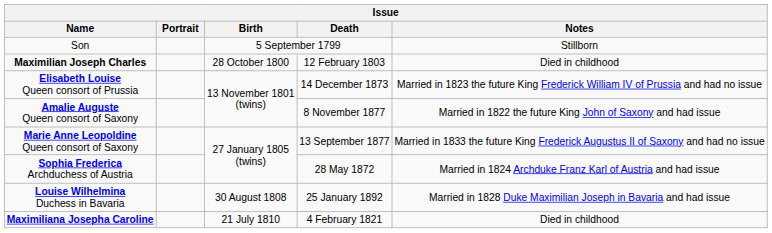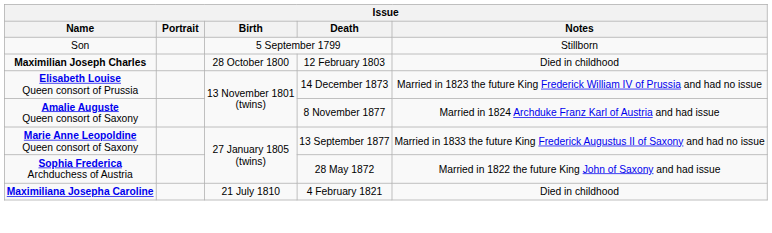 <table class="wikitable collapsible collapsed" style="font-size:88%; min-width:45em">
 <tr>
 <th colspan=5>Issue</th>
 </tr>
 <tr>
 <th>Name</th>
 <th width=60px>Portrait</th>
 <th>Birth</th>
 <th>Death</th>
 <th>Notes</th>
 </tr>
 <tr>
 <td align=center>Son</td>
 <td align=center></td>
 <td align="center" colspan="2">5 September 1799</td>
 <td align=center>Stillborn</td>
 </tr>
 <tr>
 <td align=center><strong>Maximilian Joseph Charles</strong></td>
 <td align=center></td>
 <td align=center>28 October 1800</td>
 <td align=center>12 February 1803</td>
 <td align=center>Died in childhood</td>
 </tr>
 <tr>
 <td align=center><strong><a href='#'>Elisabeth Louise</a></strong><br>Queen consort of Prussia</td>
 <td align=center></td>
 <td align="center" rowspan="2">13 November 1801<br>(twins)</td>
 <td align=center>14 December 1873</td>
 <td align=center>Married in 1823 the future King <a href='#'>Frederick William IV of Prussia</a> and had no issue</td>
 </tr>
 <tr>
 <td align=center><strong><a href='#'>Amalie Auguste</a></strong><br>Queen consort of Saxony</td>
 <td align=center></td>
 <td align=center>8 November 1877</td>
-<td align=center>Married in 1822 the future King <a href='#'>John of Saxony</a> and had issue</td>
+<td align=center>Married in 1824 <a href='#'>Archduke Franz Karl of Austria</a> and had issue</td>
 </tr>
 <tr>
 <td align=center><strong><a href='#'>Marie Anne Leopoldine</a></strong><br>Queen consort of Saxony</td>
 <td align=center></td>
 <td align="center" rowspan="2">27 January 1805<br>(twins)</td>
 <td align=center>13 September 1877</td>
 <td align=center>Married in 1833 the future King <a href='#'>Frederick Augustus II of Saxony</a> and had no issue</td>
 </tr>
 <tr>
 <td align=center><strong><a href='#'>Sophia Frederica</a></strong><br>Archduchess of Austria</td>
 <td align=center></td>
 <td align=center>28 May 1872</td>
-<td align=center>Married in 1824 <a href='#'>Archduke Franz Karl of Austria</a> and had issue</td>
-</tr>
-<tr>
-<td align=center><strong><a href='#'>Louise Wilhelmina</a></strong><br>Duchess in Bavaria</td>
-<td align=center></td>
-<td align=center>30 August 1808</td>
-<td align=center>25 January 1892</td>
-<td align=center>Married in 1828 <a href='#'>Duke Maximilian Joseph in Bavaria</a> and had issue</td>
+<td align=center>Married in 1822 the future King <a href='#'>John of Saxony</a> and had issue</td>
 </tr>
 <tr>
 <td align=center><strong><a href='#'>Maximiliana Josepha Caroline</a></strong></td>
 <td align=center></td>
 <td align=center>21 July 1810</td>
 <td align=center>4 February 1821</td>
 <td align=center>Died in childhood</td>
 </tr>
 </table>
